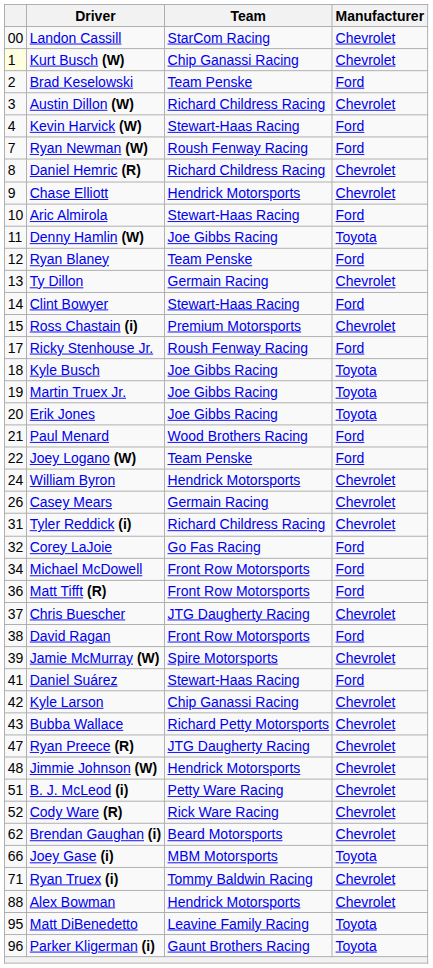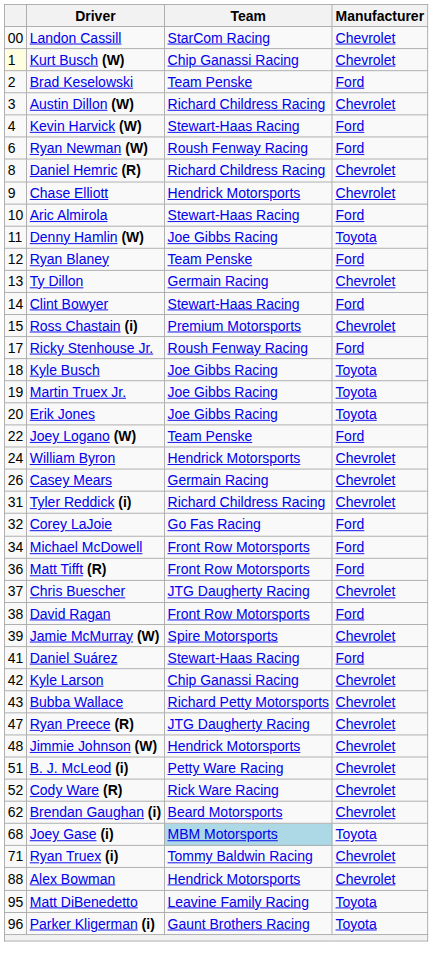 <table class="wikitable" style="font-size:95%">
 <tr>
 <th></th>
 <th>Driver</th>
 <th>Team</th>
 <th>Manufacturer</th>
 </tr>
 <tr>
 <td>00</td>
 <td><a href='#'>Landon Cassill</a></td>
 <td><a href='#'>StarCom Racing</a></td>
 <td><a href='#'>Chevrolet</a></td>
 </tr>
 <tr>
 <td style="background: lightyellow;">1</td>
 <td><a href='#'>Kurt Busch</a> <strong>(W)</strong></td>
 <td><a href='#'>Chip Ganassi Racing</a></td>
 <td><a href='#'>Chevrolet</a></td>
 </tr>
 <tr>
 <td>2</td>
 <td><a href='#'>Brad Keselowski</a></td>
 <td><a href='#'>Team Penske</a></td>
 <td><a href='#'>Ford</a></td>
 </tr>
 <tr>
 <td>3</td>
 <td><a href='#'>Austin Dillon</a> <strong>(W)</strong></td>
 <td><a href='#'>Richard Childress Racing</a></td>
 <td><a href='#'>Chevrolet</a></td>
 </tr>
 <tr>
 <td>4</td>
 <td><a href='#'>Kevin Harvick</a> <strong>(W)</strong></td>
 <td><a href='#'>Stewart-Haas Racing</a></td>
 <td><a href='#'>Ford</a></td>
 </tr>
 <tr>
-<td>7</td>
+<td>6</td>
 <td><a href='#'>Ryan Newman</a> <strong>(W)</strong></td>
 <td><a href='#'>Roush Fenway Racing</a></td>
 <td><a href='#'>Ford</a></td>
 </tr>
 <tr>
 <td>8</td>
 <td><a href='#'>Daniel Hemric</a> <strong>(R)</strong></td>
 <td><a href='#'>Richard Childress Racing</a></td>
 <td><a href='#'>Chevrolet</a></td>
 </tr>
 <tr>
 <td>9</td>
 <td><a href='#'>Chase Elliott</a></td>
 <td><a href='#'>Hendrick Motorsports</a></td>
 <td><a href='#'>Chevrolet</a></td>
 </tr>
 <tr>
 <td>10</td>
 <td><a href='#'>Aric Almirola</a></td>
 <td><a href='#'>Stewart-Haas Racing</a></td>
 <td><a href='#'>Ford</a></td>
 </tr>
 <tr>
 <td>11</td>
 <td><a href='#'>Denny Hamlin</a> <strong>(W)</strong></td>
 <td><a href='#'>Joe Gibbs Racing</a></td>
 <td><a href='#'>Toyota</a></td>
 </tr>
 <tr>
 <td>12</td>
 <td><a href='#'>Ryan Blaney</a></td>
 <td><a href='#'>Team Penske</a></td>
 <td><a href='#'>Ford</a></td>
 </tr>
 <tr>
 <td>13</td>
 <td><a href='#'>Ty Dillon</a></td>
 <td><a href='#'>Germain Racing</a></td>
 <td><a href='#'>Chevrolet</a></td>
 </tr>
 <tr>
 <td>14</td>
 <td><a href='#'>Clint Bowyer</a></td>
 <td><a href='#'>Stewart-Haas Racing</a></td>
 <td><a href='#'>Ford</a></td>
 </tr>
 <tr>
 <td>15</td>
 <td><a href='#'>Ross Chastain</a> <strong>(i)</strong></td>
 <td><a href='#'>Premium Motorsports</a></td>
 <td><a href='#'>Chevrolet</a></td>
 </tr>
 <tr>
 <td>17</td>
 <td><a href='#'>Ricky Stenhouse Jr.</a></td>
 <td><a href='#'>Roush Fenway Racing</a></td>
 <td><a href='#'>Ford</a></td>
 </tr>
 <tr>
 <td>18</td>
 <td><a href='#'>Kyle Busch</a></td>
 <td><a href='#'>Joe Gibbs Racing</a></td>
 <td><a href='#'>Toyota</a></td>
 </tr>
 <tr>
 <td>19</td>
 <td><a href='#'>Martin Truex Jr.</a></td>
 <td><a href='#'>Joe Gibbs Racing</a></td>
 <td><a href='#'>Toyota</a></td>
 </tr>
 <tr>
 <td>20</td>
 <td><a href='#'>Erik Jones</a></td>
 <td><a href='#'>Joe Gibbs Racing</a></td>
 <td><a href='#'>Toyota</a></td>
-</tr>
-<tr>
-<td>21</td>
-<td><a href='#'>Paul Menard</a></td>
-<td><a href='#'>Wood Brothers Racing</a></td>
-<td><a href='#'>Ford</a></td>
 </tr>
 <tr>
 <td>22</td>
 <td><a href='#'>Joey Logano</a> <strong>(W)</strong></td>
 <td><a href='#'>Team Penske</a></td>
 <td><a href='#'>Ford</a></td>
 </tr>
 <tr>
 <td>24</td>
 <td><a href='#'>William Byron</a></td>
 <td><a href='#'>Hendrick Motorsports</a></td>
 <td><a href='#'>Chevrolet</a></td>
 </tr>
 <tr>
 <td>26</td>
 <td><a href='#'>Casey Mears</a></td>
 <td><a href='#'>Germain Racing</a></td>
 <td><a href='#'>Chevrolet</a></td>
 </tr>
 <tr>
 <td>31</td>
 <td><a href='#'>Tyler Reddick</a> <strong>(i)</strong></td>
 <td><a href='#'>Richard Childress Racing</a></td>
 <td><a href='#'>Chevrolet</a></td>
 </tr>
 <tr>
 <td>32</td>
 <td><a href='#'>Corey LaJoie</a></td>
 <td><a href='#'>Go Fas Racing</a></td>
 <td><a href='#'>Ford</a></td>
 </tr>
 <tr>
 <td>34</td>
 <td><a href='#'>Michael McDowell</a></td>
 <td><a href='#'>Front Row Motorsports</a></td>
 <td><a href='#'>Ford</a></td>
 </tr>
 <tr>
 <td>36</td>
 <td><a href='#'>Matt Tifft</a> <strong>(R)</strong></td>
 <td><a href='#'>Front Row Motorsports</a></td>
 <td><a href='#'>Ford</a></td>
 </tr>
 <tr>
 <td>37</td>
 <td><a href='#'>Chris Buescher</a></td>
 <td><a href='#'>JTG Daugherty Racing</a></td>
 <td><a href='#'>Chevrolet</a></td>
 </tr>
 <tr>
 <td>38</td>
 <td><a href='#'>David Ragan</a></td>
 <td><a href='#'>Front Row Motorsports</a></td>
 <td><a href='#'>Ford</a></td>
 </tr>
 <tr>
 <td>39</td>
 <td><a href='#'>Jamie McMurray</a> <strong>(W)</strong></td>
 <td><a href='#'>Spire Motorsports</a></td>
 <td><a href='#'>Chevrolet</a></td>
 </tr>
 <tr>
 <td>41</td>
 <td><a href='#'>Daniel Suárez</a></td>
 <td><a href='#'>Stewart-Haas Racing</a></td>
 <td><a href='#'>Ford</a></td>
 </tr>
 <tr>
 <td>42</td>
 <td><a href='#'>Kyle Larson</a></td>
 <td><a href='#'>Chip Ganassi Racing</a></td>
 <td><a href='#'>Chevrolet</a></td>
 </tr>
 <tr>
 <td>43</td>
 <td><a href='#'>Bubba Wallace</a></td>
 <td><a href='#'>Richard Petty Motorsports</a></td>
 <td><a href='#'>Chevrolet</a></td>
 </tr>
 <tr>
 <td>47</td>
 <td><a href='#'>Ryan Preece</a> <strong>(R)</strong></td>
 <td><a href='#'>JTG Daugherty Racing</a></td>
 <td><a href='#'>Chevrolet</a></td>
 </tr>
 <tr>
 <td>48</td>
 <td><a href='#'>Jimmie Johnson</a> <strong>(W)</strong></td>
 <td><a href='#'>Hendrick Motorsports</a></td>
 <td><a href='#'>Chevrolet</a></td>
 </tr>
 <tr>
 <td>51</td>
 <td><a href='#'>B. J. McLeod</a> <strong>(i)</strong></td>
 <td><a href='#'>Petty Ware Racing</a></td>
 <td><a href='#'>Chevrolet</a></td>
 </tr>
 <tr>
 <td>52</td>
 <td><a href='#'>Cody Ware</a> <strong>(R)</strong></td>
 <td><a href='#'>Rick Ware Racing</a></td>
 <td><a href='#'>Chevrolet</a></td>
 </tr>
 <tr>
 <td>62</td>
 <td><a href='#'>Brendan Gaughan</a> <strong>(i)</strong></td>
 <td><a href='#'>Beard Motorsports</a></td>
 <td><a href='#'>Chevrolet</a></td>
 </tr>
 <tr>
-<td>66</td>
+<td>68</td>
 <td><a href='#'>Joey Gase</a> <strong>(i)</strong></td>
-<td><a href='#'>MBM Motorsports</a></td>
+<td style="background: lightblue;"><a href='#'>MBM Motorsports</a></td>
 <td><a href='#'>Toyota</a></td>
 </tr>
 <tr>
 <td>71</td>
 <td><a href='#'>Ryan Truex</a> <strong>(i)</strong></td>
 <td><a href='#'>Tommy Baldwin Racing</a></td>
 <td><a href='#'>Chevrolet</a></td>
 </tr>
 <tr>
 <td>88</td>
 <td><a href='#'>Alex Bowman</a></td>
 <td><a href='#'>Hendrick Motorsports</a></td>
 <td><a href='#'>Chevrolet</a></td>
 </tr>
 <tr>
 <td>95</td>
 <td><a href='#'>Matt DiBenedetto</a></td>
 <td><a href='#'>Leavine Family Racing</a></td>
 <td><a href='#'>Toyota</a></td>
 </tr>
 <tr>
 <td>96</td>
 <td><a href='#'>Parker Kligerman</a> <strong>(i)</strong></td>
 <td><a href='#'>Gaunt Brothers Racing</a></td>
 <td><a href='#'>Toyota</a></td>
 </tr>
 <tr>
 <th colspan="4"></th>
 </tr>
 </table>
